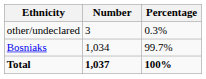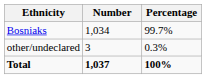 <table class="wikitable">
 <tr>
 <th width="100px">Ethnicity</th>
 <th width="80px">Number</th>
 <th width="80px">Percentage</th>
 </tr>
 <tr>
+<td><a href='#'>Bosniaks</a></td>
+<td>1,034</td>
+<td>99.7%</td>
+</tr>
+<tr>
 <td>other/undeclared</td>
 <td>3</td>
 <td>0.3%</td>
-</tr>
-<tr>
-<td><a href='#'>Bosniaks</a></td>
-<td>1,034</td>
-<td>99.7%</td>
 </tr>
 <tr>
 <td><strong>Total</strong></td>
 <td><strong>1,037</strong></td>
 <td><strong>100%</strong></td>
 </tr>
 </table>
